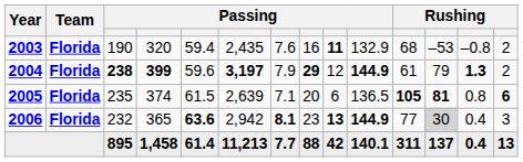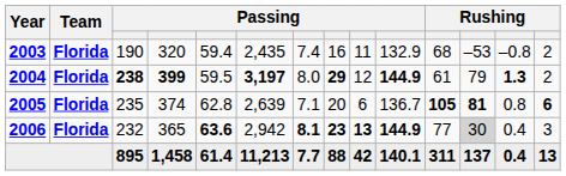 <table class="wikitable sortable" style="text-align:center;">
 <tr>
 <th rowspan=2>Year</th>
 <th rowspan=2>Team</th>
 <th colspan=8>Passing</th>
 <th colspan=4>Rushing</th>
 </tr>
 <tr>
 <th></th>
 <th></th>
 <th></th>
 <th></th>
 <th></th>
 <th></th>
 <th></th>
 <th></th>
 <th></th>
 <th></th>
 <th></th>
 <th></th>
 </tr>
 <tr>
 <td><strong><a href='#'>2003</a></strong></td>
 <td><strong><a href='#'>Florida</a></strong></td>
 <td>190</td>
 <td>320</td>
 <td>59.4</td>
 <td>2,435</td>
-<td>7.6</td>
+<td>7.4</td>
 <td>16</td>
-<td><strong>11</strong></td>
+<td>11</td>
 <td>132.9</td>
 <td>68</td>
 <td>–53</td>
 <td>–0.8</td>
 <td>2</td>
 </tr>
 <tr>
 <td><strong><a href='#'>2004</a></strong></td>
 <td><strong><a href='#'>Florida</a></strong></td>
 <td><strong>238</strong></td>
 <td><strong>399</strong></td>
-<td>59.6</td>
+<td>59.5</td>
 <td><strong>3,197</strong></td>
-<td>7.9</td>
+<td>8.0</td>
 <td><strong>29</strong></td>
 <td>12</td>
 <td><strong>144.9</strong></td>
 <td>61</td>
 <td>79</td>
 <td><strong>1.3</strong></td>
 <td>2</td>
 </tr>
 <tr>
 <td><strong><a href='#'>2005</a></strong></td>
 <td><strong><a href='#'>Florida</a></strong></td>
 <td>235</td>
 <td>374</td>
-<td>61.5</td>
+<td>62.8</td>
 <td>2,639</td>
 <td>7.1</td>
 <td>20</td>
 <td>6</td>
-<td>136.5</td>
+<td>136.7</td>
 <td><strong>105</strong></td>
 <td><strong>81</strong></td>
 <td>0.8</td>
 <td><strong>6</strong></td>
 </tr>
 <tr>
 <td><strong><a href='#'>2006</a></strong></td>
 <td><strong><a href='#'>Florida</a></strong></td>
 <td>232</td>
 <td>365</td>
 <td><strong>63.6</strong></td>
 <td>2,942</td>
 <td><strong>8.1</strong></td>
-<td>23</td>
+<td><strong>23</strong></td>
 <td><strong>13</strong></td>
 <td><strong>144.9</strong></td>
 <td>77</td>
 <td style="background: lightgrey;">30</td>
 <td>0.4</td>
 <td>3</td>
 </tr>
 <tr class="sortbottom" style="background:#eee;">
 <td colspan=2><strong></strong></td>
 <td><strong>895</strong></td>
 <td><strong>1,458</strong></td>
 <td><strong>61.4</strong></td>
 <td><strong>11,213</strong></td>
 <td><strong>7.7</strong></td>
 <td><strong>88</strong></td>
 <td><strong>42</strong></td>
 <td><strong>140.1</strong></td>
 <td><strong>311</strong></td>
 <td><strong>137</strong></td>
 <td><strong>0.4</strong></td>
 <td><strong>13</strong></td>
 </tr>
 </table>
